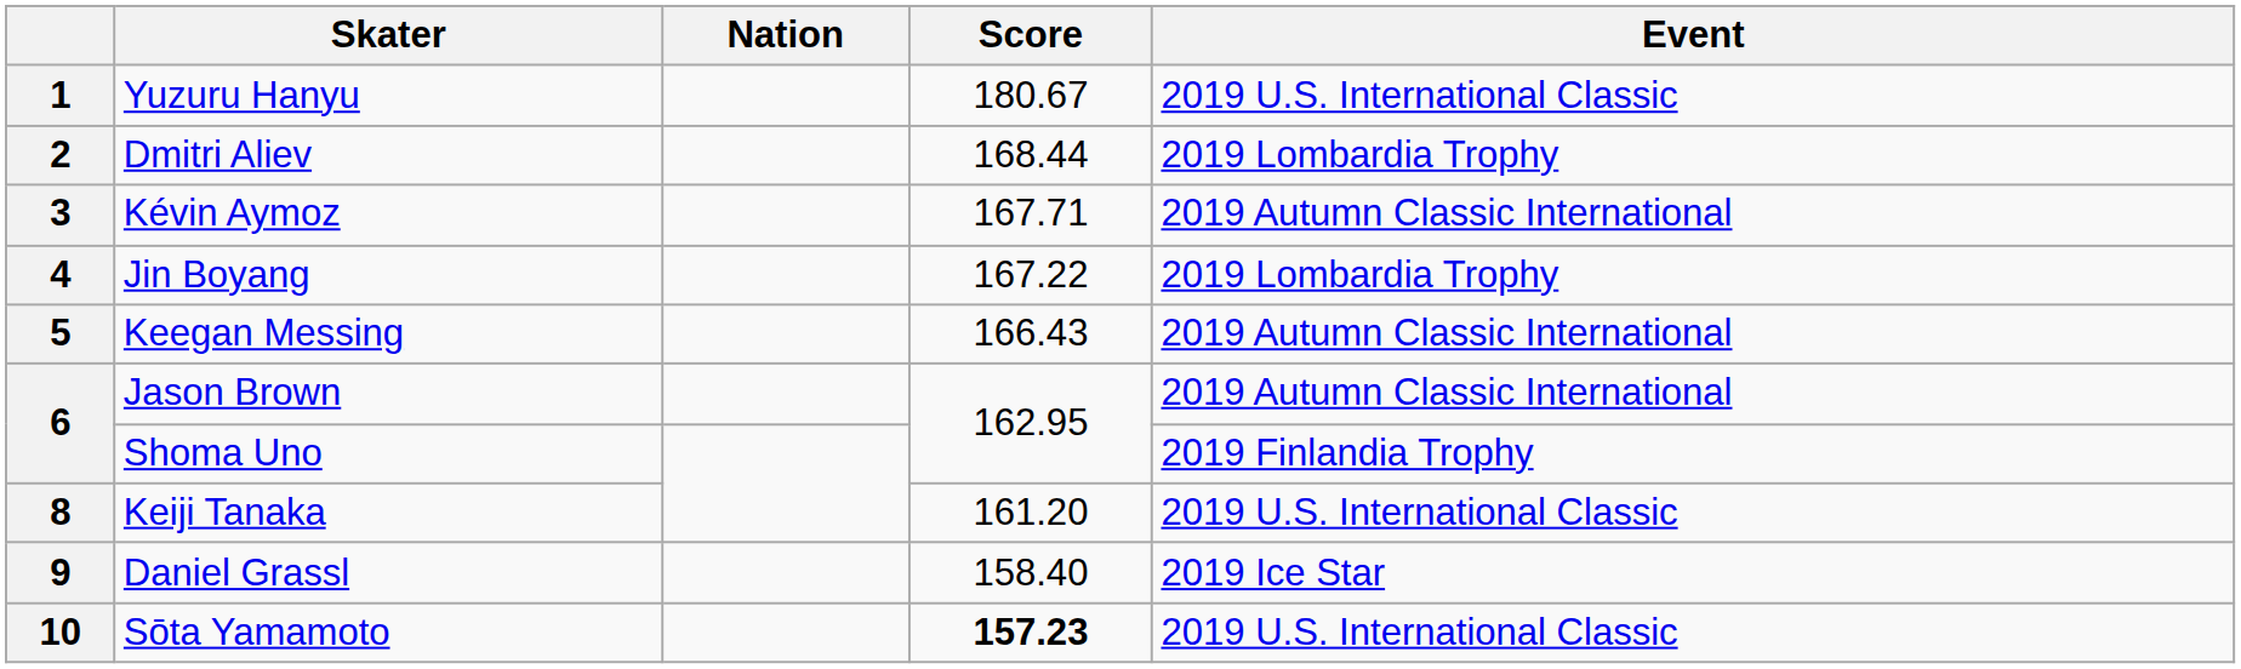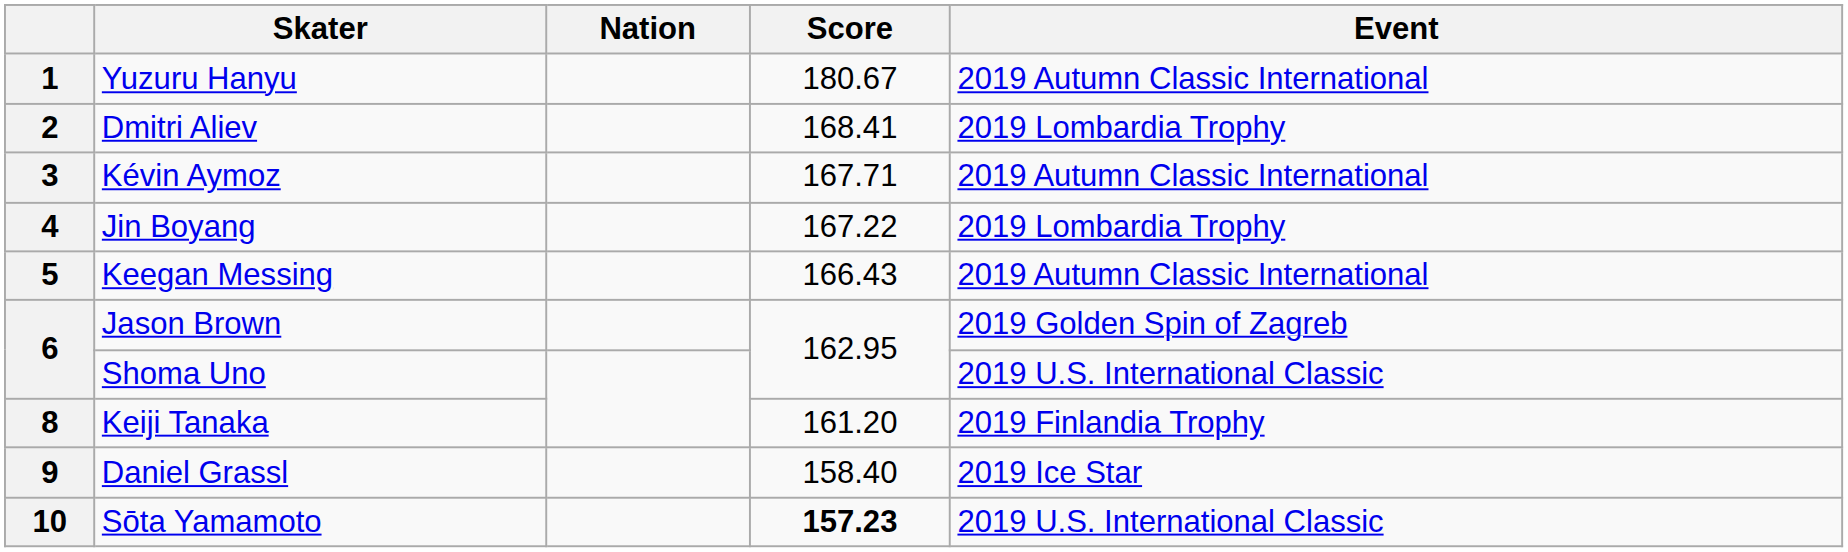 <table class="wikitable sortable" style="text-align:left; width:75%">
 <tr>
 <th scope="col"></th>
 <th scope="col">Skater</th>
 <th scope="col">Nation</th>
 <th scope="col">Score</th>
 <th scope="col">Event</th>
 </tr>
 <tr>
 <th scope="row">1</th>
 <td><a href='#'>Yuzuru Hanyu</a></td>
 <td></td>
 <td style="text-align:center;">180.67</td>
-<td><a href='#'>2019 U.S. International Classic</a></td>
+<td><a href='#'>2019 Autumn Classic International</a></td>
 </tr>
 <tr>
 <th scope="row">2</th>
 <td><a href='#'>Dmitri Aliev</a></td>
 <td></td>
-<td style="text-align:center;">168.44</td>
+<td style="text-align:center;">168.41</td>
 <td><a href='#'>2019 Lombardia Trophy</a></td>
 </tr>
 <tr>
 <th scope="row">3</th>
 <td><a href='#'>Kévin Aymoz</a></td>
 <td></td>
 <td style="text-align:center;">167.71</td>
 <td><a href='#'>2019 Autumn Classic International</a></td>
 </tr>
 <tr>
 <th scope="row">4</th>
 <td><a href='#'>Jin Boyang</a></td>
 <td></td>
 <td style="text-align:center;">167.22</td>
 <td><a href='#'>2019 Lombardia Trophy</a></td>
 </tr>
 <tr>
 <th scope="row">5</th>
 <td><a href='#'>Keegan Messing</a></td>
 <td></td>
 <td style="text-align:center;">166.43</td>
 <td><a href='#'>2019 Autumn Classic International</a></td>
 </tr>
 <tr>
 <th scope="row" rowspan=2>6</th>
 <td><a href='#'>Jason Brown</a></td>
 <td></td>
 <td rowspan=2 style="text-align:center;">162.95</td>
-<td><a href='#'>2019 Autumn Classic International</a></td>
+<td><a href='#'>2019 Golden Spin of Zagreb</a></td>
 </tr>
 <tr>
 <td><a href='#'>Shoma Uno</a></td>
 <td rowspan="2"></td>
-<td><a href='#'>2019 Finlandia Trophy</a></td>
+<td><a href='#'>2019 U.S. International Classic</a></td>
 </tr>
 <tr>
 <th scope="row">8</th>
 <td><a href='#'>Keiji Tanaka</a></td>
 <td style="text-align:center;">161.20</td>
-<td><a href='#'>2019 U.S. International Classic</a></td>
+<td><a href='#'>2019 Finlandia Trophy</a></td>
 </tr>
 <tr>
 <th scope="row">9</th>
 <td><a href='#'>Daniel Grassl</a></td>
 <td></td>
 <td style="text-align:center;">158.40</td>
 <td><a href='#'>2019 Ice Star</a></td>
 </tr>
 <tr>
 <th scope="row">10</th>
 <td><a href='#'>Sōta Yamamoto</a></td>
 <td></td>
 <td style="text-align:center;"><strong>157.23</strong></td>
 <td><a href='#'>2019 U.S. International Classic</a></td>
 </tr>
 </table>
